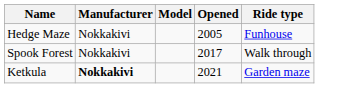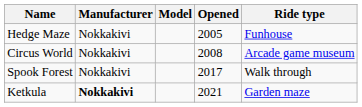 <table class= "wikitable sortable">
 <tr>
 <th>Name</th>
 <th>Manufacturer</th>
 <th>Model</th>
 <th>Opened</th>
 <th>Ride type</th>
 </tr>
 <tr>
 <td>Hedge Maze</td>
 <td>Nokkakivi</td>
 <td></td>
 <td>2005</td>
 <td><a href='#'>Funhouse</a></td>
 </tr>
 <tr>
+<td>Circus World</td>
+<td>Nokkakivi</td>
+<td></td>
+<td>2008</td>
+<td><a href='#'>Arcade game museum</a></td>
+</tr>
+<tr>
 <td>Spook Forest</td>
 <td>Nokkakivi</td>
 <td></td>
 <td>2017</td>
 <td>Walk through</td>
 </tr>
 <tr>
 <td>Ketkula</td>
 <td><strong>Nokkakivi</strong></td>
 <td></td>
 <td>2021</td>
 <td><a href='#'>Garden maze</a></td>
 </tr>
 </table>
